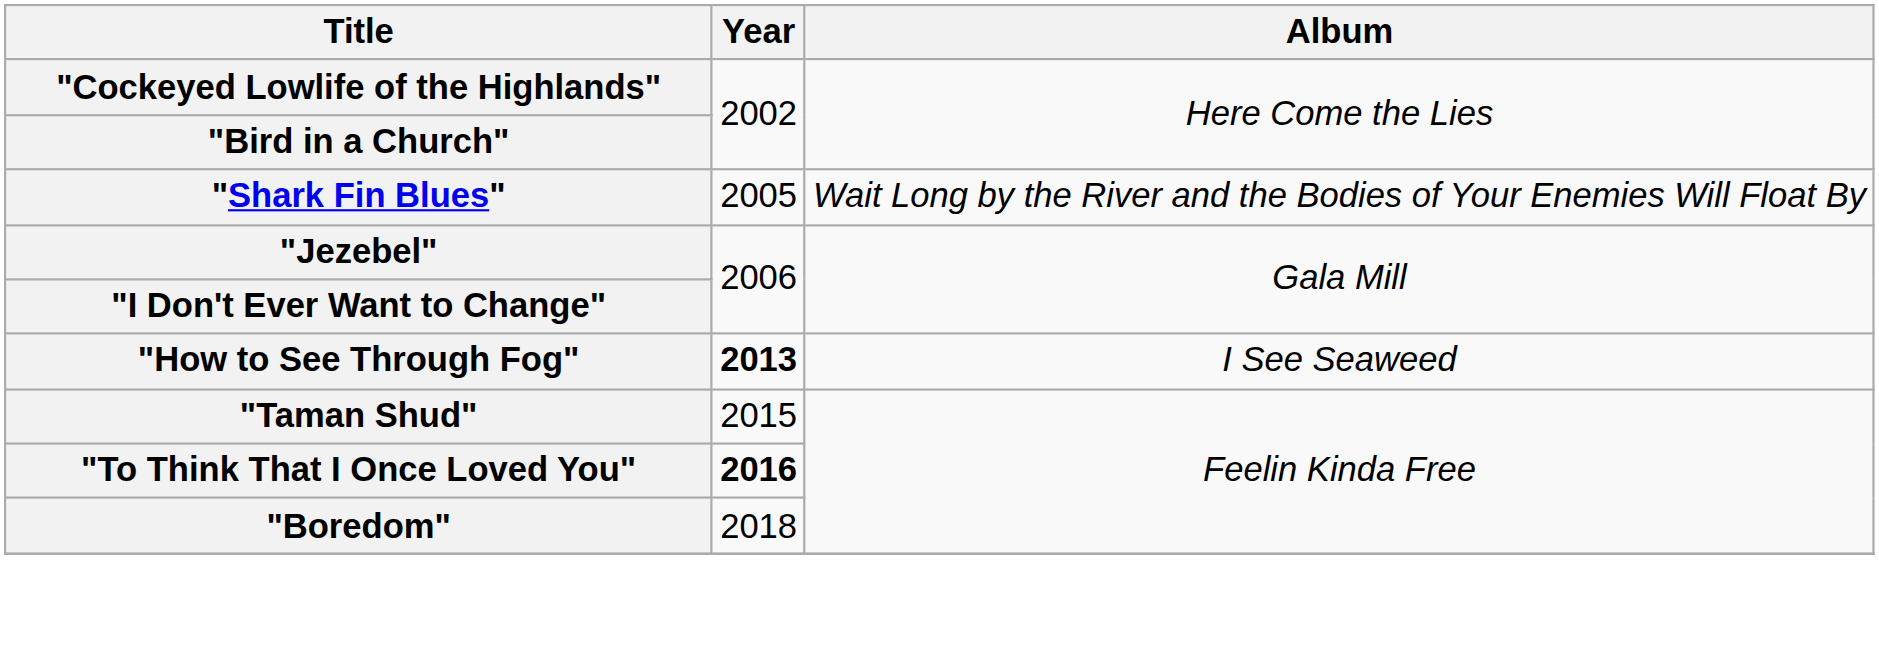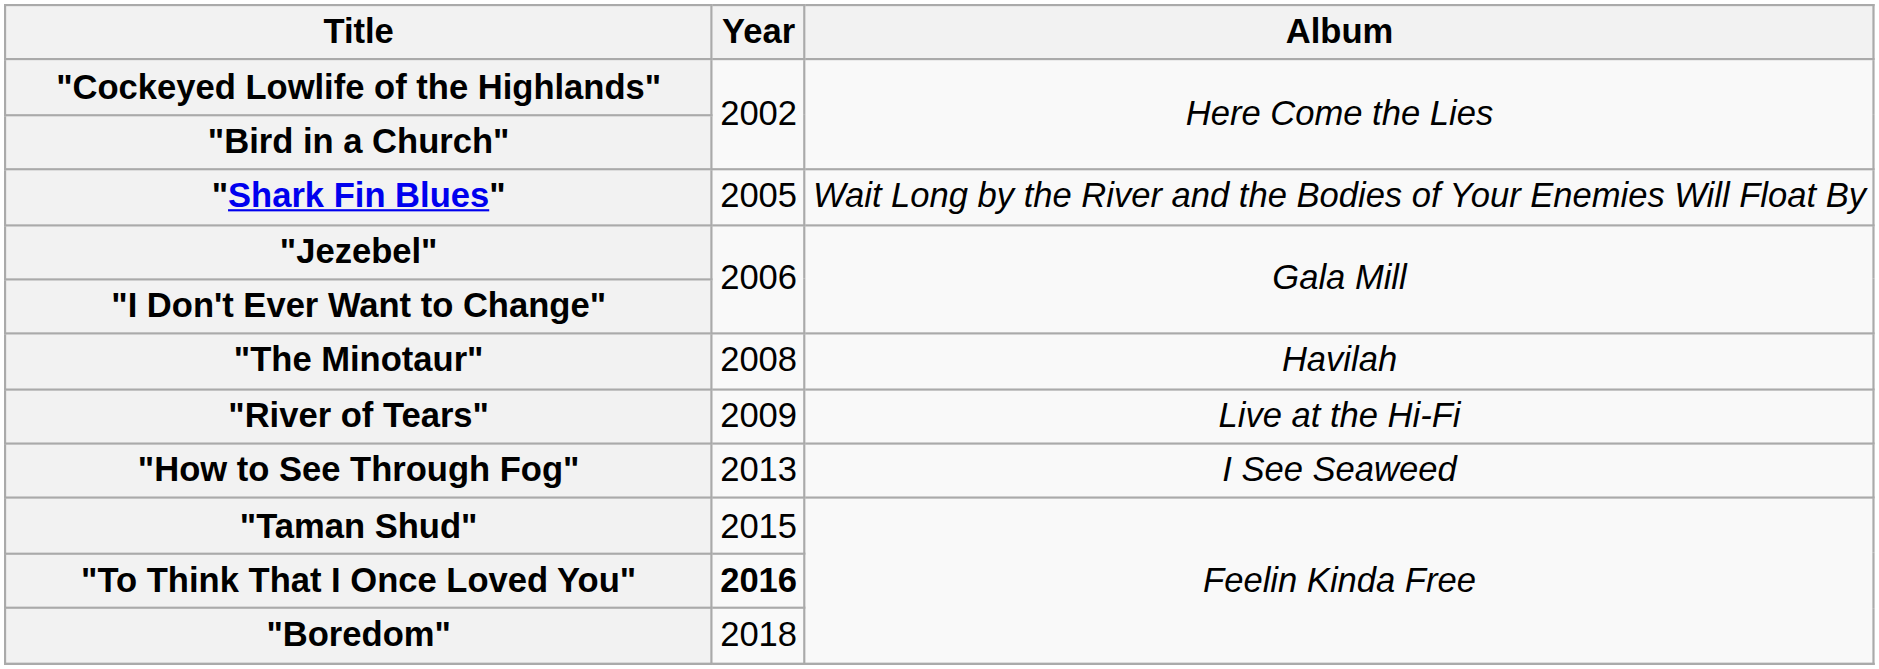 <table class="wikitable plainrowheaders" style="text-align:center;">
 <tr>
 <th scope="col" style="width:20em;">Title</th>
 <th scope="col">Year</th>
 <th scope="col">Album</th>
 </tr>
 <tr>
 <th scope="row">"Cockeyed Lowlife of the Highlands"</th>
 <td rowspan="2">2002</td>
 <td rowspan="2"><em>Here Come the Lies</em></td>
 </tr>
 <tr>
 <th scope="row">"Bird in a Church"</th>
 </tr>
 <tr>
 <th scope="row">"<a href='#'>Shark Fin Blues</a>"</th>
 <td>2005</td>
 <td><em>Wait Long by the River and the Bodies of Your Enemies Will Float By</em></td>
 </tr>
 <tr>
 <th scope="row">"Jezebel"</th>
 <td rowspan="2">2006</td>
 <td rowspan="2"><em>Gala Mill</em></td>
 </tr>
 <tr>
 <th scope="row">"I Don't Ever Want to Change"</th>
 </tr>
 <tr>
+<th scope="row">"The Minotaur"</th>
+<td>2008</td>
+<td><em>Havilah</em></td>
+</tr>
+<tr>
+<th scope="row">"River of Tears"</th>
+<td>2009</td>
+<td><em>Live at the Hi-Fi</em></td>
+</tr>
+<tr>
 <th scope="row">"How to See Through Fog"</th>
-<td><strong>2013</strong></td>
+<td>2013</td>
 <td><em>I See Seaweed</em></td>
 </tr>
 <tr>
 <th scope="row">"Taman Shud"</th>
 <td>2015</td>
 <td rowspan="3"><em>Feelin Kinda Free</em></td>
 </tr>
 <tr>
 <th scope="row">"To Think That I Once Loved You"</th>
 <td><strong>2016</strong></td>
 </tr>
 <tr>
 <th scope="row">"Boredom"</th>
 <td>2018</td>
 </tr>
 <tr>
 </tr>
 </table>
